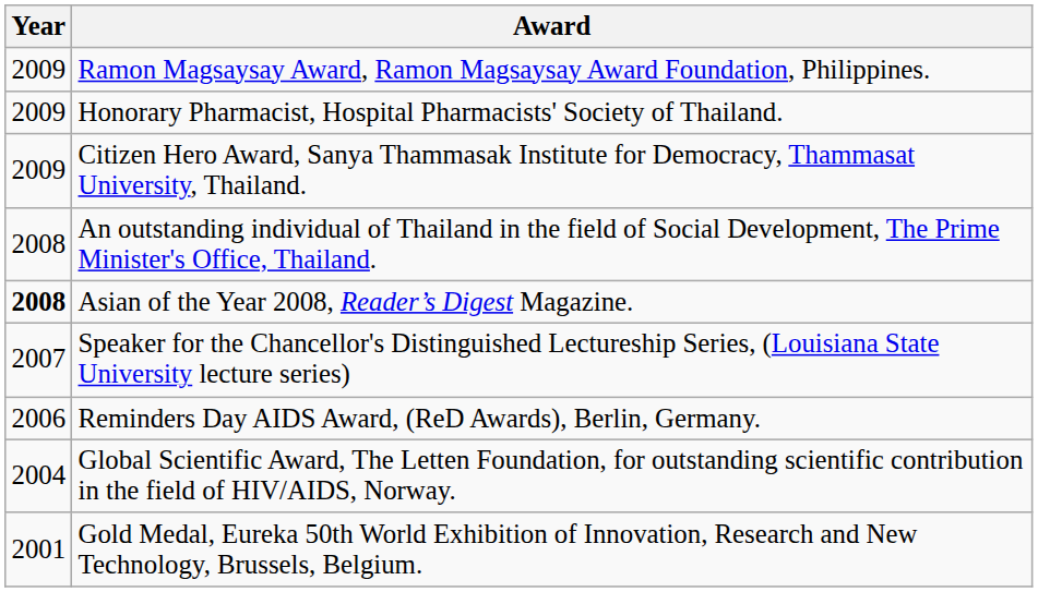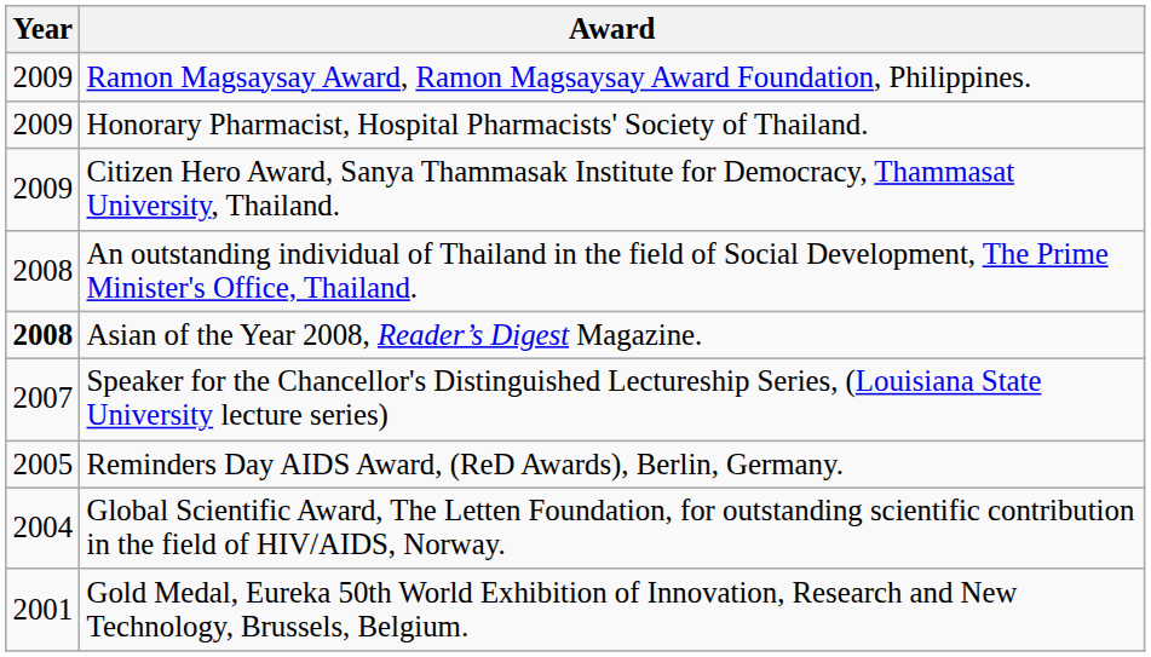 <table class="wikitable">
 <tr>
 <th bgcolor="#cccccc" style="text-align:center"><strong>Year</strong></th>
 <th bgcolor="#cccccc" style="text-align:center"><strong>Award</strong></th>
 </tr>
 <tr>
 <td>2009</td>
 <td><a href='#'>Ramon Magsaysay Award</a>, <a href='#'>Ramon Magsaysay Award Foundation</a>, Philippines.</td>
 </tr>
 <tr>
 <td>2009</td>
 <td>Honorary Pharmacist, Hospital Pharmacists' Society of Thailand.</td>
 </tr>
 <tr>
 <td>2009</td>
 <td>Citizen Hero Award, Sanya Thammasak Institute for Democracy, <a href='#'>Thammasat University</a>, Thailand.</td>
 </tr>
 <tr>
 <td>2008</td>
 <td>An outstanding individual of Thailand in the field of Social Development, <a href='#'>The Prime Minister's Office, Thailand</a>.</td>
 </tr>
 <tr>
 <td><strong>2008</strong></td>
 <td>Asian of the Year 2008, <em><a href='#'>Reader’s Digest</a></em> Magazine.</td>
 </tr>
 <tr>
 <td>2007</td>
 <td>Speaker for the Chancellor's Distinguished Lectureship Series, (<a href='#'>Louisiana State University</a> lecture series)</td>
 </tr>
 <tr>
-<td>2006</td>
+<td>2005</td>
 <td>Reminders Day AIDS Award,  (ReD Awards), Berlin, Germany.</td>
 </tr>
 <tr>
 <td>2004</td>
 <td>Global Scientific Award, The Letten Foundation, for outstanding scientific contribution in the field of HIV/AIDS, Norway.</td>
 </tr>
 <tr>
 <td>2001</td>
 <td>Gold Medal, Eureka 50th World Exhibition of Innovation, Research and New Technology, Brussels, Belgium.</td>
 </tr>
 </table>
